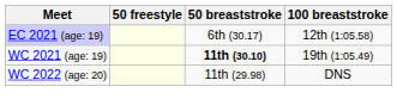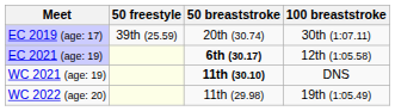 <table class="sortable wikitable">
 <tr>
 <th>Meet</th>
 <th class="unsortable">50 freestyle</th>
 <th class="unsortable">50 breaststroke</th>
 <th class="unsortable">100 breaststroke</th>
 </tr>
 <tr>
+<td style="background:#ccccff"><a href='#'>EC 2019</a> <small>(age: 17)</small></td>
+<td align="center">39th <small>(25.59)</small></td>
+<td align="center">20th <small>(30.74)</small></td>
+<td align="center">30th <small>(1:07.11)</small></td>
+</tr>
+<tr>
 <td style="background:#ccccff"><a href='#'>EC 2021</a> <small>(age: 19)</small></td>
 <td style="background:#fdffe7"></td>
-<td align="center">6th <small>(30.17)</small></td>
+<td align="center"><strong>6th <small>(30.17)</small></strong></td>
 <td align="center">12th <small>(1:05.58)</small></td>
 </tr>
 <tr>
 <td><a href='#'>WC 2021</a> <small>(age: 19)</small></td>
 <td style="background:#fdffe7"></td>
 <td align="center"><strong>11th <small>(30.10)</small></strong></td>
-<td align="center">19th <small>(1:05.49)</small></td>
+<td align="center">DNS</td>
 </tr>
 <tr>
 <td><a href='#'>WC 2022</a> <small>(age: 20)</small></td>
 <td style="background:#fdffe7"></td>
 <td align="center">11th <small>(29.98)</small></td>
-<td align="center">DNS</td>
+<td align="center">19th <small>(1:05.49)</small></td>
 </tr>
 </table>
